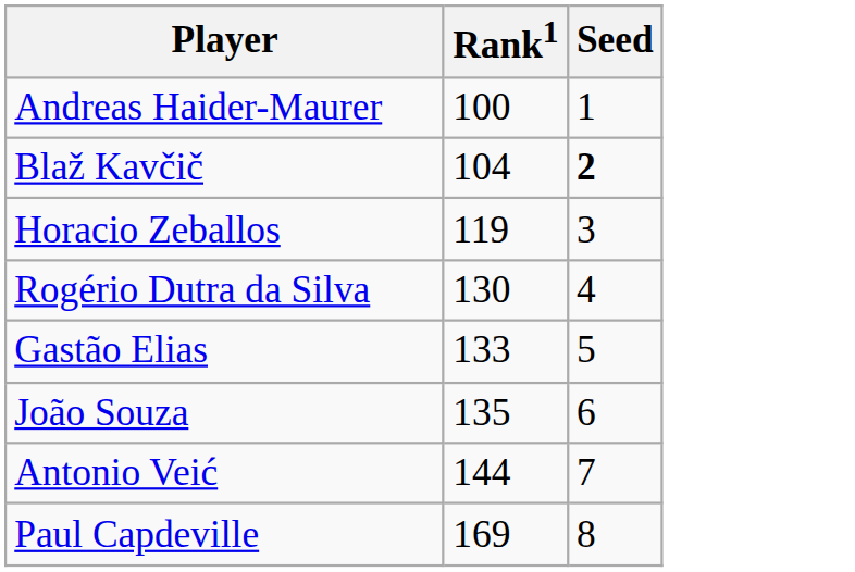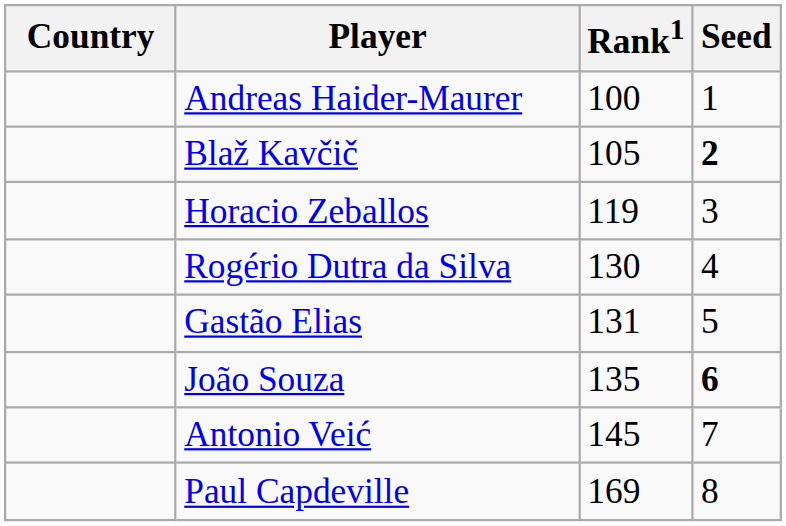 <table class="sortable wikitable">
 <tr>
+<th width="70">Country</th>
 <th width="175">Player</th>
 <th>Rank<sup>1</sup></th>
 <th>Seed</th>
 </tr>
 <tr>
+<td></td>
 <td><a href='#'>Andreas Haider-Maurer</a></td>
 <td>100</td>
 <td>1</td>
 </tr>
 <tr>
+<td></td>
 <td><a href='#'>Blaž Kavčič</a></td>
-<td>104</td>
+<td>105</td>
 <td><strong>2</strong></td>
 </tr>
 <tr>
+<td></td>
 <td><a href='#'>Horacio Zeballos</a></td>
 <td>119</td>
 <td>3</td>
 </tr>
 <tr>
+<td></td>
 <td><a href='#'>Rogério Dutra da Silva</a></td>
 <td>130</td>
 <td>4</td>
 </tr>
 <tr>
+<td></td>
 <td><a href='#'>Gastão Elias</a></td>
-<td>133</td>
+<td>131</td>
 <td>5</td>
 </tr>
 <tr>
+<td></td>
 <td><a href='#'>João Souza</a></td>
 <td>135</td>
-<td>6</td>
+<td><strong>6</strong></td>
 </tr>
 <tr>
+<td></td>
 <td><a href='#'>Antonio Veić</a></td>
-<td>144</td>
+<td>145</td>
 <td>7</td>
 </tr>
 <tr>
+<td></td>
 <td><a href='#'>Paul Capdeville</a></td>
 <td>169</td>
 <td>8</td>
 </tr>
 </table>
